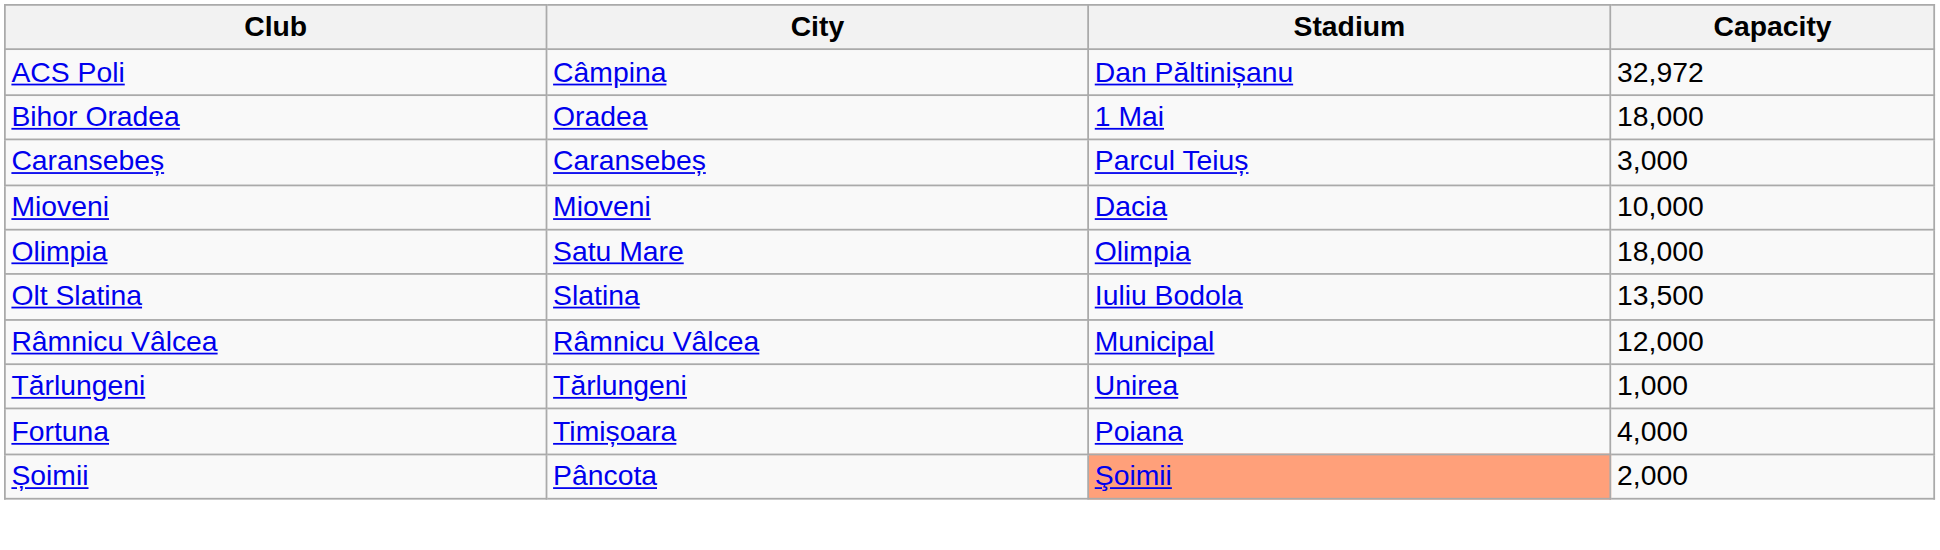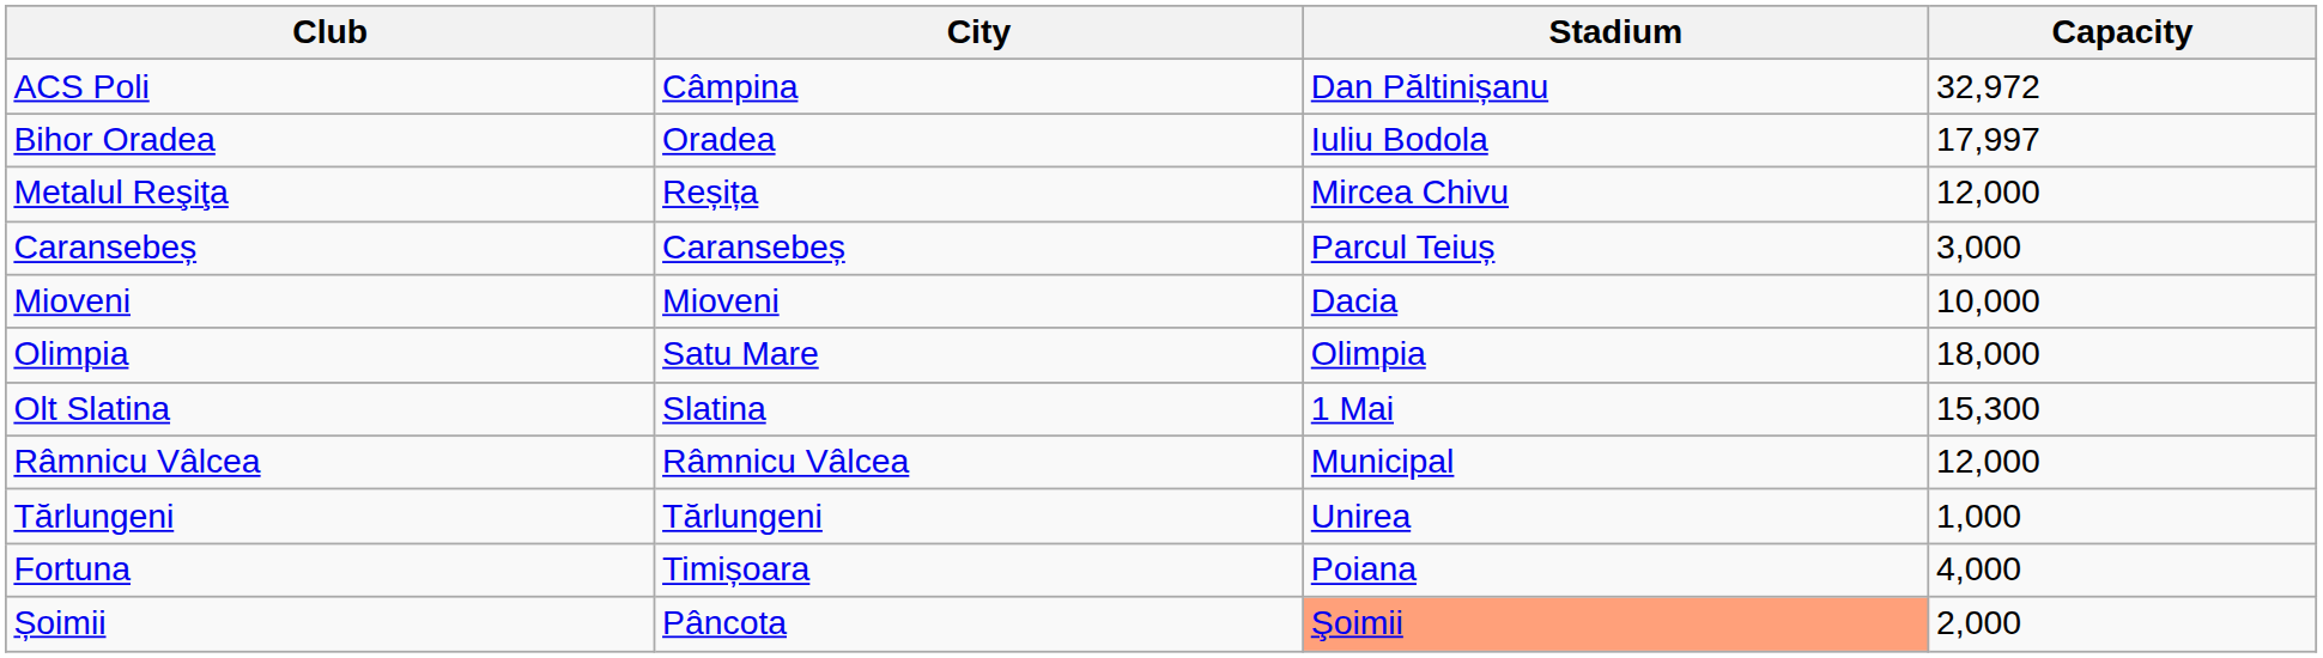 <table class="wikitable sortable" style="width:55%;">
 <tr>
 <th>Club</th>
 <th>City</th>
 <th>Stadium</th>
 <th>Capacity</th>
 </tr>
 <tr>
 <td><a href='#'>ACS Poli</a></td>
 <td><a href='#'>Câmpina</a></td>
 <td><a href='#'>Dan Păltinișanu</a></td>
 <td>32,972</td>
 </tr>
 <tr>
 <td><a href='#'>Bihor Oradea</a></td>
 <td><a href='#'>Oradea</a></td>
-<td><a href='#'>1 Mai</a></td>
-<td>18,000</td>
+<td><a href='#'>Iuliu Bodola</a></td>
+<td>17,997</td>
+</tr>
+<tr>
+<td><a href='#'>Metalul Reşiţa</a></td>
+<td><a href='#'>Reșița</a></td>
+<td><a href='#'>Mircea Chivu</a></td>
+<td>12,000</td>
 </tr>
 <tr>
 <td><a href='#'>Caransebeș</a></td>
 <td><a href='#'>Caransebeș</a></td>
 <td><a href='#'>Parcul Teiuș</a></td>
 <td>3,000</td>
 </tr>
 <tr>
 <td><a href='#'>Mioveni</a></td>
 <td><a href='#'>Mioveni</a></td>
 <td><a href='#'>Dacia</a></td>
 <td>10,000</td>
 </tr>
 <tr>
 <td><a href='#'>Olimpia</a></td>
 <td><a href='#'>Satu Mare</a></td>
 <td><a href='#'>Olimpia</a></td>
 <td>18,000</td>
 </tr>
 <tr>
 <td><a href='#'>Olt Slatina</a></td>
 <td><a href='#'>Slatina</a></td>
-<td><a href='#'>Iuliu Bodola</a></td>
-<td>13,500</td>
+<td><a href='#'>1 Mai</a></td>
+<td>15,300</td>
 </tr>
 <tr>
 <td><a href='#'>Râmnicu Vâlcea</a></td>
 <td><a href='#'>Râmnicu Vâlcea</a></td>
 <td><a href='#'>Municipal</a></td>
 <td>12,000</td>
 </tr>
 <tr>
 <td><a href='#'>Tărlungeni</a></td>
 <td><a href='#'>Tărlungeni</a></td>
 <td><a href='#'>Unirea</a></td>
 <td>1,000</td>
 </tr>
 <tr>
 <td><a href='#'>Fortuna</a></td>
 <td><a href='#'>Timișoara</a></td>
 <td><a href='#'>Poiana</a></td>
 <td>4,000</td>
 </tr>
 <tr>
 <td><a href='#'>Șoimii</a></td>
 <td><a href='#'>Pâncota</a></td>
 <td style="background: lightsalmon;"><a href='#'>Şoimii</a></td>
 <td>2,000</td>
 </tr>
 </table>
